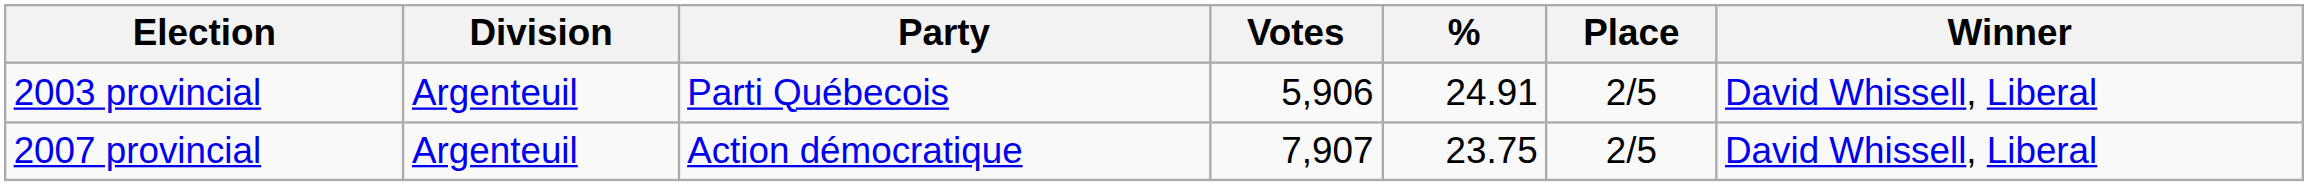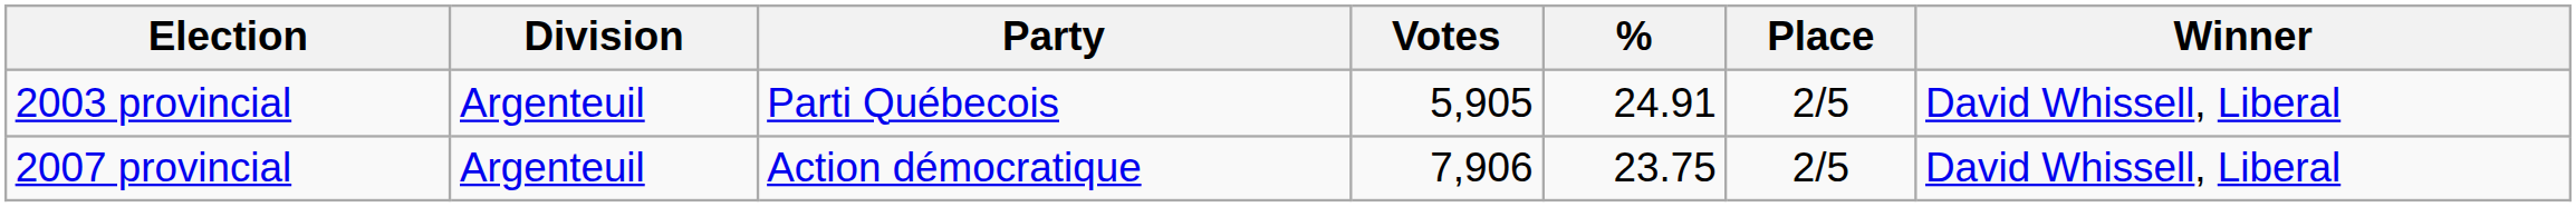 <table class="wikitable" width="1000">
 <tr>
 <th align="left">Election</th>
 <th align="left">Division</th>
 <th align="left">Party</th>
 <th align="right">Votes</th>
 <th align="right">%</th>
 <th align="center">Place</th>
 <th align="center">Winner</th>
 </tr>
 <tr>
 <td align="left"><a href='#'>2003 provincial</a></td>
 <td align="left"><a href='#'>Argenteuil</a></td>
 <td align="left"><a href='#'>Parti Québecois</a></td>
-<td align="right">5,906</td>
+<td align="right">5,905</td>
 <td align="right">24.91</td>
 <td align="center">2/5</td>
 <td align="left"><a href='#'>David Whissell</a>, <a href='#'>Liberal</a></td>
 </tr>
 <tr>
 <td align="left"><a href='#'>2007 provincial</a></td>
 <td align="left"><a href='#'>Argenteuil</a></td>
 <td align="left"><a href='#'>Action démocratique</a></td>
-<td align="right">7,907</td>
+<td align="right">7,906</td>
 <td align="right">23.75</td>
 <td align="center">2/5</td>
 <td align="left"><a href='#'>David Whissell</a>, <a href='#'>Liberal</a></td>
 </tr>
 </table>
